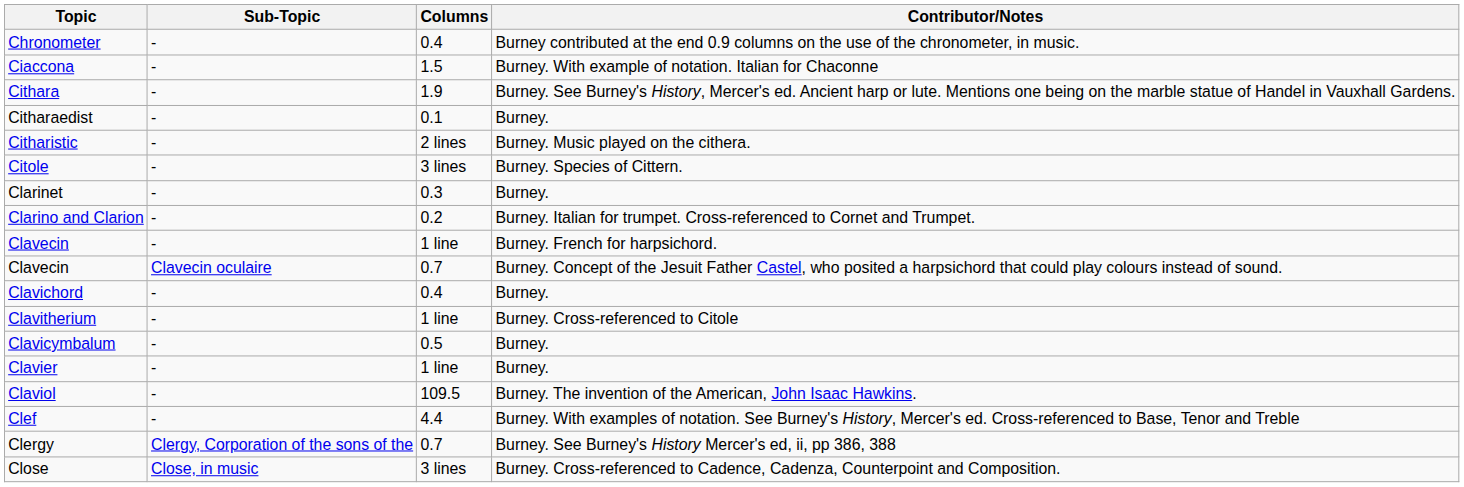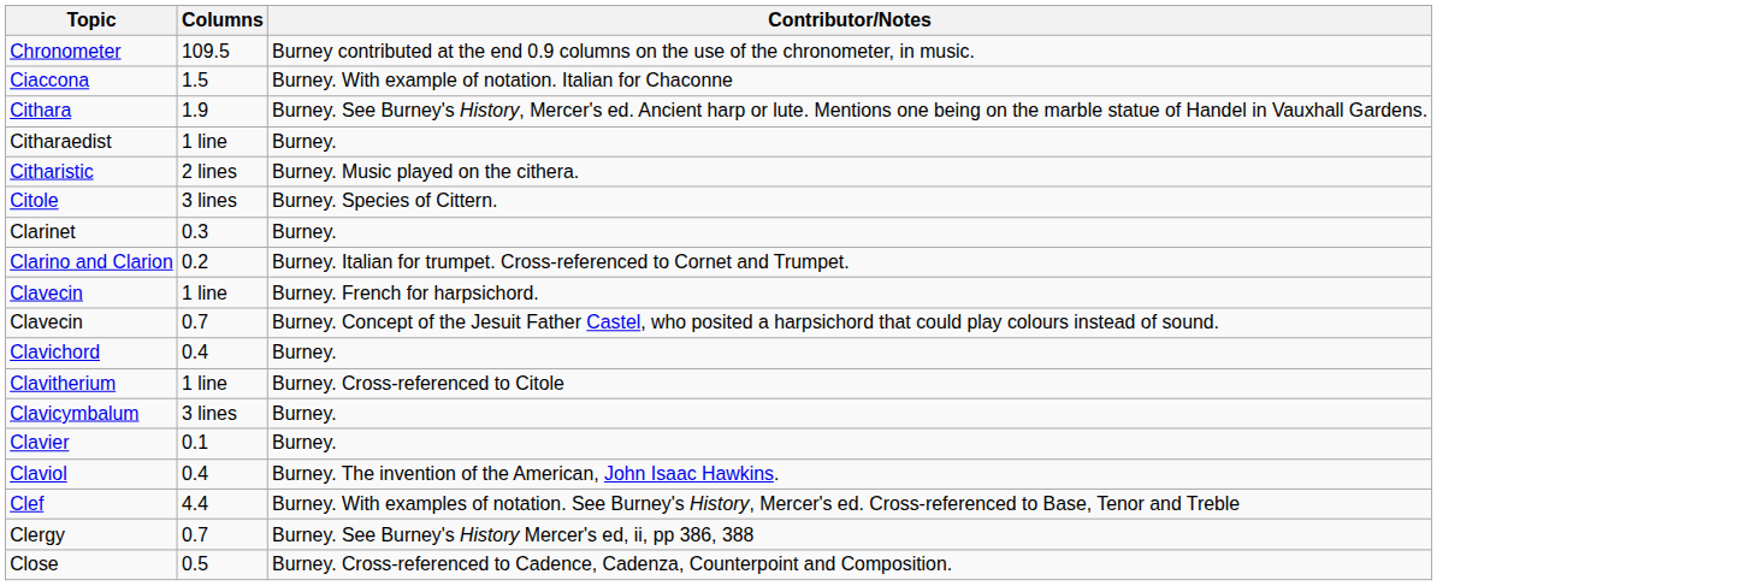 <table class="wikitable">
 <tr>
 <th>Topic</th>
-<th>Sub-Topic</th>
 <th>Columns</th>
 <th>Contributor/Notes</th>
 </tr>
 <tr>
 <td><a href='#'>Chronometer</a></td>
-<td>-</td>
-<td>0.4</td>
+<td>109.5</td>
 <td>Burney contributed at the end 0.9 columns on the use of the chronometer, in music.</td>
 </tr>
 <tr>
 <td><a href='#'>Ciaccona</a></td>
-<td>-</td>
 <td>1.5</td>
 <td>Burney. With example of notation. Italian for Chaconne</td>
 </tr>
 <tr>
 <td><a href='#'>Cithara</a></td>
-<td>-</td>
 <td>1.9</td>
 <td>Burney. See Burney's <em>History</em>, Mercer's ed. Ancient harp or lute. Mentions one being on the marble statue of Handel in Vauxhall Gardens.</td>
 </tr>
 <tr>
 <td>Citharaedist</td>
-<td>-</td>
-<td>0.1</td>
+<td>1 line</td>
 <td>Burney.</td>
 </tr>
 <tr>
 <td><a href='#'>Citharistic</a></td>
-<td>-</td>
 <td>2 lines</td>
 <td>Burney. Music played on the cithera.</td>
 </tr>
 <tr>
 <td><a href='#'>Citole</a></td>
-<td>-</td>
 <td>3 lines</td>
 <td>Burney. Species of Cittern.</td>
 </tr>
 <tr>
 <td>Clarinet</td>
-<td>-</td>
 <td>0.3</td>
 <td>Burney.</td>
 </tr>
 <tr>
 <td><a href='#'>Clarino and Clarion</a></td>
-<td>-</td>
 <td>0.2</td>
 <td>Burney. Italian for trumpet. Cross-referenced to Cornet and Trumpet.</td>
 </tr>
 <tr>
 <td><a href='#'>Clavecin</a></td>
-<td>-</td>
 <td>1 line</td>
 <td>Burney. French for harpsichord.</td>
 </tr>
 <tr>
 <td>Clavecin</td>
-<td><a href='#'>Clavecin oculaire</a></td>
 <td>0.7</td>
 <td>Burney. Concept of the Jesuit Father <a href='#'>Castel</a>, who posited a harpsichord that could play colours instead of sound.</td>
 </tr>
 <tr>
 <td><a href='#'>Clavichord</a></td>
-<td>-</td>
 <td>0.4</td>
 <td>Burney.</td>
 </tr>
 <tr>
 <td><a href='#'>Clavitherium</a></td>
-<td>-</td>
 <td>1 line</td>
 <td>Burney. Cross-referenced to Citole</td>
 </tr>
 <tr>
 <td><a href='#'>Clavicymbalum</a></td>
-<td>-</td>
-<td>0.5</td>
+<td>3 lines</td>
 <td>Burney.</td>
 </tr>
 <tr>
 <td><a href='#'>Clavier</a></td>
-<td>-</td>
-<td>1 line</td>
+<td>0.1</td>
 <td>Burney.</td>
 </tr>
 <tr>
 <td><a href='#'>Claviol</a></td>
-<td>-</td>
-<td>109.5</td>
+<td>0.4</td>
 <td>Burney. The invention of the American, <a href='#'>John Isaac Hawkins</a>.</td>
 </tr>
 <tr>
 <td><a href='#'>Clef</a></td>
-<td>-</td>
 <td>4.4</td>
 <td>Burney. With examples of notation. See Burney's <em>History</em>, Mercer's ed. Cross-referenced to Base, Tenor and Treble</td>
 </tr>
 <tr>
 <td>Clergy</td>
-<td><a href='#'>Clergy, Corporation of the sons of the</a></td>
 <td>0.7</td>
 <td>Burney. See Burney's <em>History</em> Mercer's ed, ii, pp 386, 388</td>
 </tr>
 <tr>
 <td>Close</td>
-<td><a href='#'>Close, in music</a></td>
-<td>3 lines</td>
+<td>0.5</td>
 <td>Burney. Cross-referenced to Cadence, Cadenza, Counterpoint and Composition.</td>
 </tr>
 </table>
